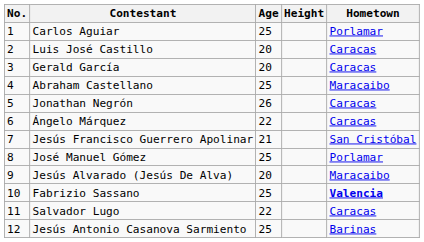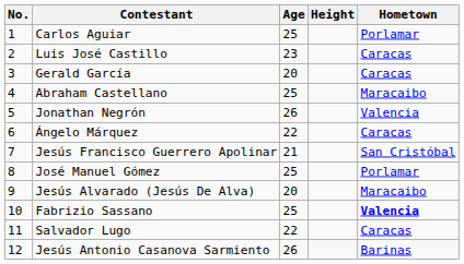 <table class="wikitable sortable" style="font-size:95%;">
 <tr>
 <th>No.</th>
 <th>Contestant</th>
 <th>Age</th>
 <th>Height</th>
 <th>Hometown</th>
 </tr>
 <tr>
 <td>1</td>
 <td>Carlos Aguiar</td>
 <td>25</td>
 <td></td>
 <td><a href='#'>Porlamar</a></td>
 </tr>
 <tr>
 <td>2</td>
 <td>Luis José Castillo</td>
-<td>20</td>
+<td>23</td>
 <td></td>
 <td><a href='#'>Caracas</a></td>
 </tr>
 <tr>
 <td>3</td>
 <td>Gerald García</td>
 <td>20</td>
 <td></td>
 <td><a href='#'>Caracas</a></td>
 </tr>
 <tr>
 <td>4</td>
 <td>Abraham Castellano</td>
 <td>25</td>
 <td></td>
 <td><a href='#'>Maracaibo</a></td>
 </tr>
 <tr>
 <td>5</td>
 <td>Jonathan Negrón</td>
 <td>26</td>
 <td></td>
-<td><a href='#'>Caracas</a></td>
+<td><a href='#'>Valencia</a></td>
 </tr>
 <tr>
 <td>6</td>
 <td>Ángelo Márquez</td>
 <td>22</td>
 <td></td>
 <td><a href='#'>Caracas</a></td>
 </tr>
 <tr>
 <td>7</td>
 <td>Jesús Francisco Guerrero Apolinar</td>
 <td>21</td>
 <td></td>
 <td><a href='#'>San Cristóbal</a></td>
 </tr>
 <tr>
 <td>8</td>
 <td>José Manuel Gómez</td>
 <td>25</td>
 <td></td>
 <td><a href='#'>Porlamar</a></td>
 </tr>
 <tr>
 <td>9</td>
 <td>Jesús Alvarado (Jesús De Alva)</td>
 <td>20</td>
 <td></td>
 <td><a href='#'>Maracaibo</a></td>
 </tr>
 <tr>
 <td>10</td>
 <td>Fabrizio Sassano</td>
 <td>25</td>
 <td></td>
 <td><strong><a href='#'>Valencia</a></strong></td>
 </tr>
 <tr>
 <td>11</td>
 <td>Salvador Lugo</td>
 <td>22</td>
 <td></td>
 <td><a href='#'>Caracas</a></td>
 </tr>
 <tr>
 <td>12</td>
 <td>Jesús Antonio Casanova Sarmiento</td>
-<td>25</td>
+<td>26</td>
 <td></td>
 <td><a href='#'>Barinas</a></td>
 </tr>
 </table>
